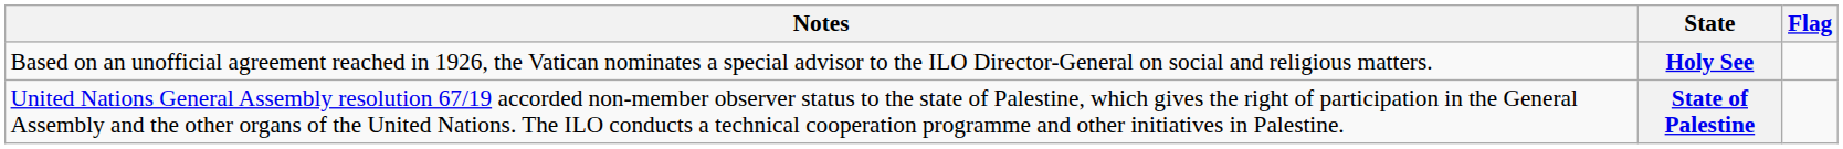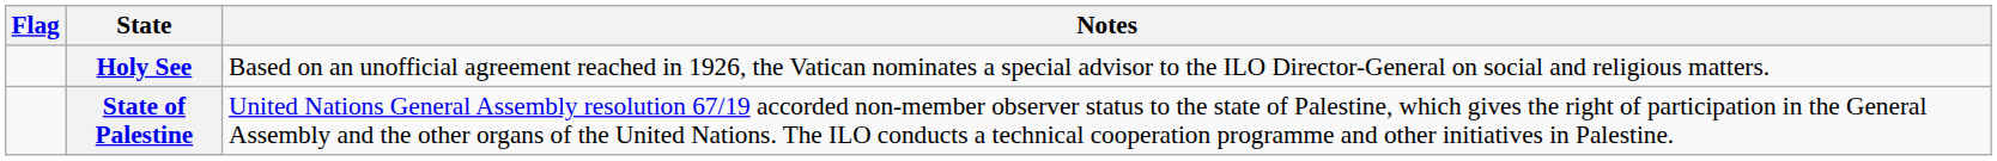 <table class="wikitable sortable">
 <tr>
+<th scope="col" class="unsortable"><a href='#'>Flag</a></th>
+<th scope="col">State</th>
 <th scope="col">Notes</th>
-<th scope="col">State</th>
-<th scope="col" class="unsortable"><a href='#'>Flag</a></th>
 </tr>
 <tr>
+<td></td>
+<th scope="row"><a href='#'>Holy See</a></th>
 <td>Based on an unofficial agreement reached in 1926, the Vatican nominates a special advisor to the ILO Director-General on social and religious matters.</td>
-<th scope="row"><a href='#'>Holy See</a></th>
-<td></td>
 </tr>
 <tr>
+<td></td>
+<th scope="row"><a href='#'>State of Palestine</a></th>
 <td><a href='#'>United Nations General Assembly resolution 67/19</a> accorded non-member observer status to the state of Palestine, which gives the right of participation in the General Assembly and the other organs of the United Nations. The ILO conducts a technical cooperation programme and other initiatives in Palestine.</td>
-<th scope="row"><a href='#'>State of Palestine</a></th>
-<td></td>
 </tr>
 </table>
